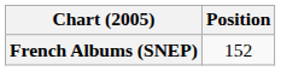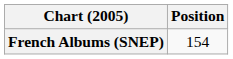 <table class="wikitable plainrowheaders" style="text-align:center">
 <tr>
 <th scope="col">Chart (2005)</th>
 <th scope="col">Position</th>
 </tr>
 <tr>
 <th scope="row">French Albums (SNEP)</th>
-<td>152</td>
+<td>154</td>
 </tr>
 </table>
